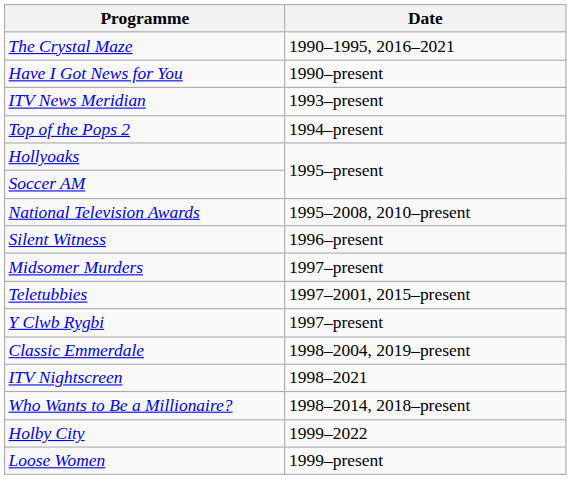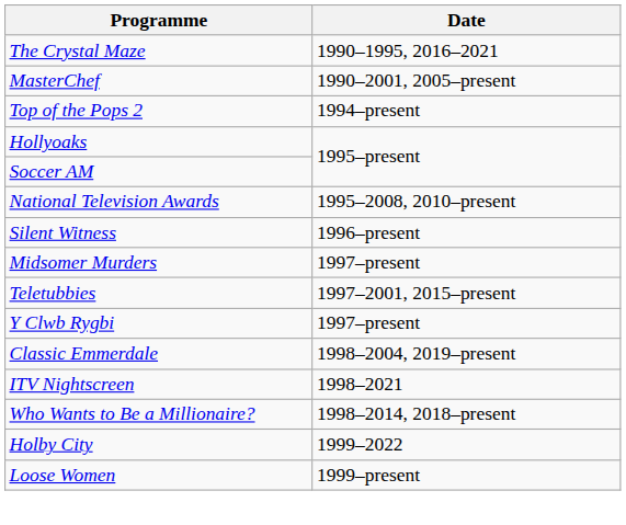 <table class="wikitable">
 <tr>
 <th width=250>Programme</th>
 <th width=250>Date</th>
 </tr>
 <tr>
 <td><em><a href='#'>The Crystal Maze</a></em></td>
 <td>1990–1995, 2016–2021</td>
 </tr>
 <tr>
-<td><em><a href='#'>Have I Got News for You</a></em></td>
-<td>1990–present</td>
-</tr>
-<tr>
-<td><em><a href='#'>ITV News Meridian</a></em></td>
-<td>1993–present</td>
+<td><em><a href='#'>MasterChef</a></em></td>
+<td>1990–2001, 2005–present</td>
 </tr>
 <tr>
 <td><em><a href='#'>Top of the Pops 2</a></em></td>
 <td>1994–present</td>
 </tr>
 <tr>
 <td><em><a href='#'>Hollyoaks</a></em></td>
 <td rowspan="2">1995–present</td>
 </tr>
 <tr>
 <td><em><a href='#'>Soccer AM</a></em></td>
 </tr>
 <tr>
 <td><em><a href='#'>National Television Awards</a></em></td>
 <td>1995–2008, 2010–present</td>
 </tr>
 <tr>
 <td><em><a href='#'>Silent Witness</a></em></td>
 <td>1996–present</td>
 </tr>
 <tr>
 <td><em><a href='#'>Midsomer Murders</a></em></td>
 <td>1997–present</td>
 </tr>
 <tr>
 <td><em><a href='#'>Teletubbies</a></em></td>
 <td>1997–2001, 2015–present</td>
 </tr>
 <tr>
 <td><em><a href='#'>Y Clwb Rygbi</a></em></td>
 <td>1997–present</td>
 </tr>
 <tr>
 <td><em><a href='#'>Classic Emmerdale</a></em></td>
 <td>1998–2004, 2019–present</td>
 </tr>
 <tr>
 <td><em><a href='#'>ITV Nightscreen</a></em></td>
 <td>1998–2021</td>
 </tr>
 <tr>
 <td><em><a href='#'>Who Wants to Be a Millionaire?</a></em></td>
 <td>1998–2014, 2018–present</td>
 </tr>
 <tr>
 <td><em><a href='#'>Holby City</a></em></td>
 <td>1999–2022</td>
 </tr>
 <tr>
 <td><em><a href='#'>Loose Women</a></em></td>
 <td>1999–present</td>
 </tr>
 </table>
